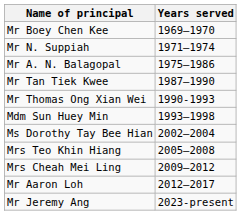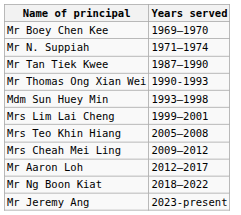 <table class="wikitable">
 <tr>
 <th>Name of principal</th>
 <th>Years served</th>
 </tr>
 <tr>
 <td>Mr Boey Chen Kee</td>
 <td>1969–1970</td>
 </tr>
 <tr>
 <td>Mr N. Suppiah</td>
 <td>1971–1974</td>
 </tr>
 <tr>
-<td>Mr A. N. Balagopal</td>
-<td>1975–1986</td>
-</tr>
-<tr>
 <td>Mr Tan Tiek Kwee</td>
 <td>1987–1990</td>
 </tr>
 <tr>
 <td>Mr Thomas Ong Xian Wei</td>
 <td>1990-1993</td>
 </tr>
 <tr>
 <td>Mdm Sun Huey Min</td>
 <td>1993–1998</td>
 </tr>
 <tr>
-<td>Ms Dorothy Tay Bee Hian</td>
-<td>2002–2004</td>
+<td>Mrs Lim Lai Cheng</td>
+<td>1999–2001</td>
 </tr>
 <tr>
 <td>Mrs Teo Khin Hiang</td>
 <td>2005–2008</td>
 </tr>
 <tr>
 <td>Mrs Cheah Mei Ling</td>
 <td>2009–2012</td>
 </tr>
 <tr>
 <td>Mr Aaron Loh</td>
 <td>2012–2017</td>
 </tr>
 <tr>
+<td>Mr Ng Boon Kiat</td>
+<td>2018–2022</td>
+</tr>
+<tr>
 <td>Mr Jeremy Ang</td>
 <td>2023-present</td>
 </tr>
 </table>
